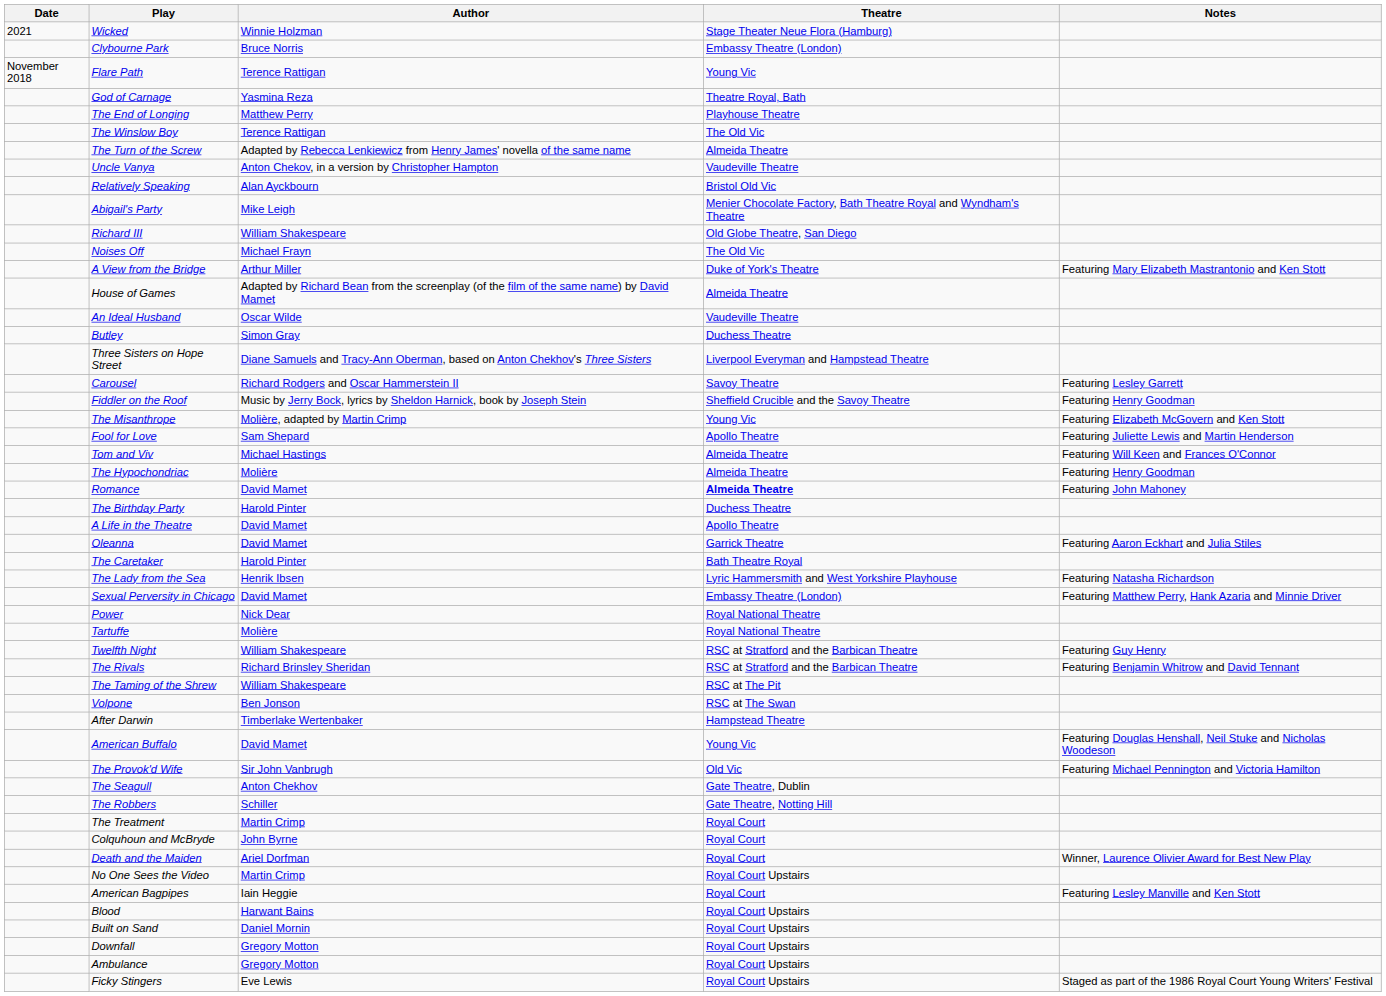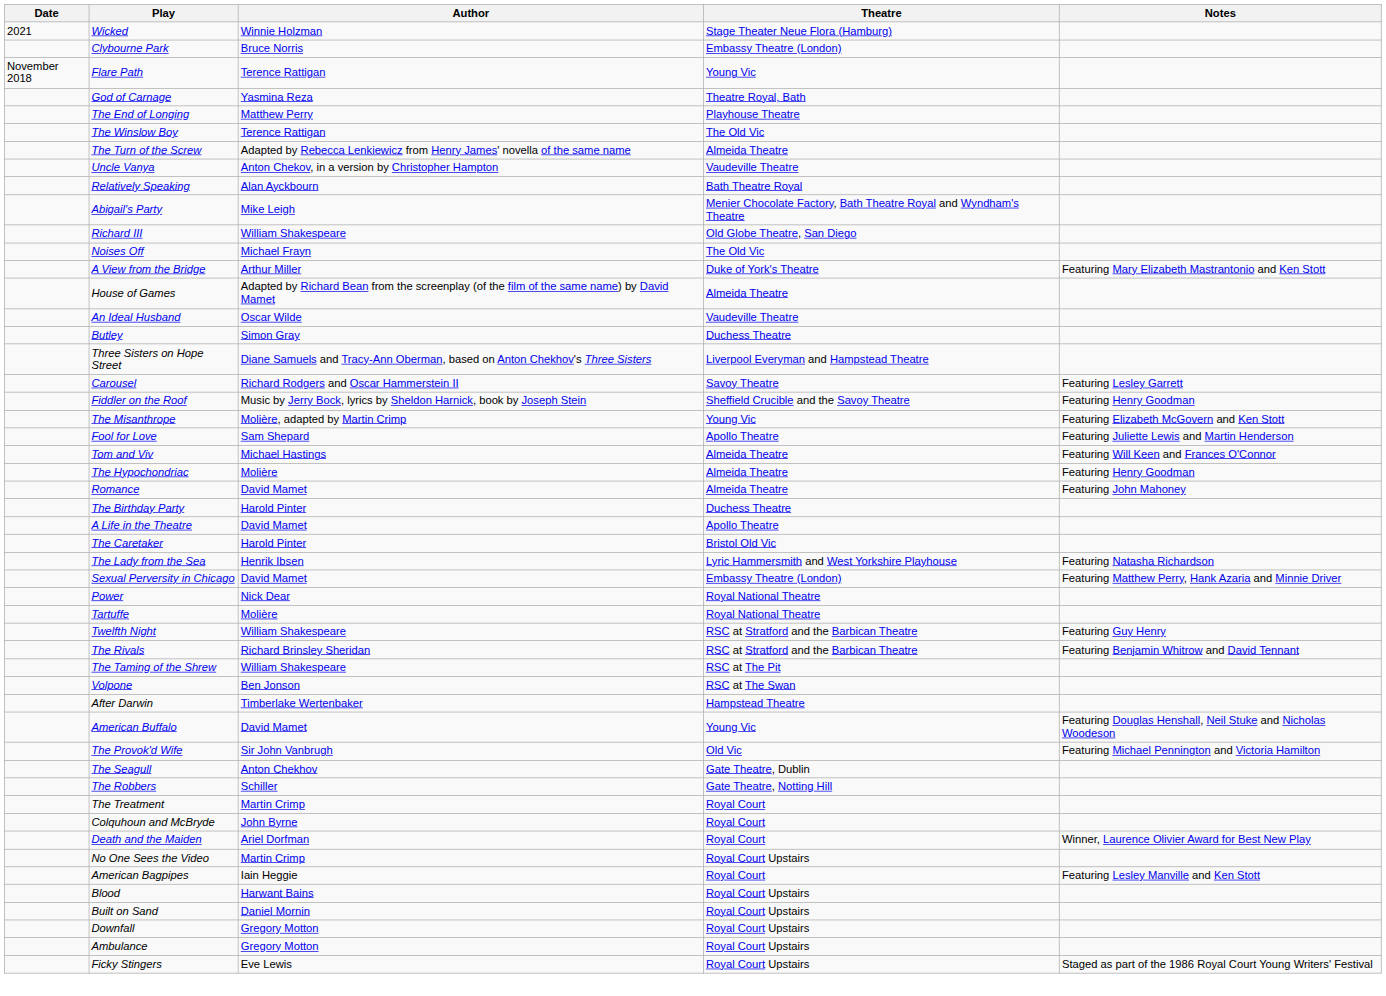 <table class="wikitable sortable" border="1">
 <tr>
 <th scope="col">Date</th>
 <th scope="col">Play</th>
 <th scope="col">Author</th>
 <th scope="col">Theatre</th>
 <th scope="col">Notes</th>
 </tr>
 <tr>
 <td>2021</td>
 <td><em><a href='#'>Wicked</a></em></td>
 <td><a href='#'>Winnie Holzman</a></td>
 <td><a href='#'>Stage Theater Neue Flora (Hamburg)</a></td>
 <td></td>
 </tr>
 <tr>
 <td></td>
 <td><em><a href='#'>Clybourne Park</a></em></td>
 <td><a href='#'>Bruce Norris</a></td>
 <td><a href='#'>Embassy Theatre (London)</a></td>
 <td></td>
 </tr>
 <tr>
 <td>November 2018</td>
 <td><em><a href='#'>Flare Path</a></em></td>
 <td><a href='#'>Terence Rattigan</a></td>
 <td><a href='#'>Young Vic</a></td>
 <td></td>
 </tr>
 <tr>
 <td></td>
 <td><em><a href='#'>God of Carnage</a></em></td>
 <td><a href='#'>Yasmina Reza</a></td>
 <td><a href='#'>Theatre Royal, Bath</a></td>
 <td></td>
 </tr>
 <tr>
 <td></td>
 <td><em><a href='#'>The End of Longing</a></em></td>
 <td><a href='#'>Matthew Perry</a></td>
 <td><a href='#'>Playhouse Theatre</a></td>
 <td></td>
 </tr>
 <tr>
 <td></td>
 <td><em><a href='#'>The Winslow Boy</a></em></td>
 <td><a href='#'>Terence Rattigan</a></td>
 <td><a href='#'>The Old Vic</a></td>
 <td></td>
 </tr>
 <tr>
 <td></td>
 <td><em><a href='#'>The Turn of the Screw</a></em></td>
 <td>Adapted by <a href='#'>Rebecca Lenkiewicz</a> from <a href='#'>Henry James</a>' novella <a href='#'>of the same name</a></td>
 <td><a href='#'>Almeida Theatre</a></td>
 <td></td>
 </tr>
 <tr>
 <td></td>
 <td><em><a href='#'>Uncle Vanya</a></em></td>
 <td><a href='#'>Anton Chekov</a>, in a version by <a href='#'>Christopher Hampton</a></td>
 <td><a href='#'>Vaudeville Theatre</a></td>
 <td></td>
 </tr>
 <tr>
 <td></td>
 <td><em><a href='#'>Relatively Speaking</a></em></td>
 <td><a href='#'>Alan Ayckbourn</a></td>
-<td><a href='#'>Bristol Old Vic</a></td>
+<td><a href='#'>Bath Theatre Royal</a></td>
 <td></td>
 </tr>
 <tr>
 <td></td>
 <td><em><a href='#'>Abigail's Party</a></em></td>
 <td><a href='#'>Mike Leigh</a></td>
 <td><a href='#'>Menier Chocolate Factory</a>, <a href='#'>Bath Theatre Royal</a> and <a href='#'>Wyndham's Theatre</a></td>
 <td></td>
 </tr>
 <tr>
 <td></td>
 <td><em><a href='#'>Richard III</a></em></td>
 <td><a href='#'>William Shakespeare</a></td>
 <td><a href='#'>Old Globe Theatre</a>, <a href='#'>San Diego</a></td>
 <td></td>
 </tr>
 <tr>
 <td></td>
 <td><em><a href='#'>Noises Off</a></em></td>
 <td><a href='#'>Michael Frayn</a></td>
 <td><a href='#'>The Old Vic</a></td>
 <td></td>
 </tr>
 <tr>
 <td></td>
 <td><em><a href='#'>A View from the Bridge</a></em></td>
 <td><a href='#'>Arthur Miller</a></td>
 <td><a href='#'>Duke of York's Theatre</a></td>
 <td> Featuring <a href='#'>Mary Elizabeth Mastrantonio</a> and <a href='#'>Ken Stott</a></td>
 </tr>
 <tr>
 <td></td>
 <td><em>House of Games</em></td>
 <td>Adapted by <a href='#'>Richard Bean</a> from the screenplay (of the <a href='#'>film of the same name</a>) by <a href='#'>David Mamet</a></td>
 <td><a href='#'>Almeida Theatre</a></td>
 <td></td>
 </tr>
 <tr>
 <td></td>
 <td><em><a href='#'>An Ideal Husband</a></em></td>
 <td><a href='#'>Oscar Wilde</a></td>
 <td><a href='#'>Vaudeville Theatre</a></td>
 <td></td>
 </tr>
 <tr>
 <td></td>
 <td><em><a href='#'>Butley</a></em></td>
 <td><a href='#'>Simon Gray</a></td>
 <td><a href='#'>Duchess Theatre</a></td>
 <td></td>
 </tr>
 <tr>
 <td></td>
 <td><em>Three Sisters on Hope Street</em></td>
 <td><a href='#'>Diane Samuels</a> and <a href='#'>Tracy-Ann Oberman</a>, based on <a href='#'>Anton Chekhov</a>'s <em><a href='#'>Three Sisters</a></em></td>
 <td><a href='#'>Liverpool Everyman</a> and <a href='#'>Hampstead Theatre</a></td>
 <td></td>
 </tr>
 <tr>
 <td></td>
 <td><em><a href='#'>Carousel</a></em></td>
 <td><a href='#'>Richard Rodgers</a> and <a href='#'>Oscar Hammerstein II</a></td>
 <td><a href='#'>Savoy Theatre</a></td>
 <td> Featuring <a href='#'>Lesley Garrett</a></td>
 </tr>
 <tr>
 <td></td>
 <td><em><a href='#'>Fiddler on the Roof</a></em></td>
 <td>Music by <a href='#'>Jerry Bock</a>, lyrics by <a href='#'>Sheldon Harnick</a>, book by <a href='#'>Joseph Stein</a></td>
 <td><a href='#'>Sheffield Crucible</a> and the <a href='#'>Savoy Theatre</a></td>
 <td> Featuring <a href='#'>Henry Goodman</a></td>
 </tr>
 <tr>
 <td></td>
 <td><em><a href='#'>The Misanthrope</a></em></td>
 <td><a href='#'>Molière</a>, adapted by <a href='#'>Martin Crimp</a></td>
 <td><a href='#'>Young Vic</a></td>
 <td>Featuring <a href='#'>Elizabeth McGovern</a> and <a href='#'>Ken Stott</a></td>
 </tr>
 <tr>
 <td></td>
 <td><em><a href='#'>Fool for Love</a></em></td>
 <td><a href='#'>Sam Shepard</a></td>
 <td><a href='#'>Apollo Theatre</a></td>
 <td> Featuring <a href='#'>Juliette Lewis</a> and <a href='#'>Martin Henderson</a></td>
 </tr>
 <tr>
 <td></td>
 <td><em><a href='#'>Tom and Viv</a></em></td>
 <td><a href='#'>Michael Hastings</a></td>
 <td><a href='#'>Almeida Theatre</a></td>
 <td> Featuring <a href='#'>Will Keen</a> and <a href='#'>Frances O'Connor</a></td>
 </tr>
 <tr>
 <td></td>
 <td><em><a href='#'>The Hypochondriac</a></em></td>
 <td><a href='#'>Molière</a></td>
 <td><a href='#'>Almeida Theatre</a></td>
 <td> Featuring <a href='#'>Henry Goodman</a></td>
 </tr>
 <tr>
 <td></td>
 <td><em><a href='#'>Romance</a></em></td>
 <td><a href='#'>David Mamet</a></td>
-<td><strong><a href='#'>Almeida Theatre</a></strong></td>
+<td><a href='#'>Almeida Theatre</a></td>
 <td> Featuring <a href='#'>John Mahoney</a></td>
 </tr>
 <tr>
 <td></td>
 <td><em><a href='#'>The Birthday Party</a></em></td>
 <td><a href='#'>Harold Pinter</a></td>
 <td><a href='#'>Duchess Theatre</a></td>
 <td></td>
 </tr>
 <tr>
 <td></td>
 <td><em><a href='#'>A Life in the Theatre</a></em></td>
 <td><a href='#'>David Mamet</a></td>
 <td><a href='#'>Apollo Theatre</a></td>
 <td></td>
 </tr>
 <tr>
 <td></td>
-<td><em><a href='#'>Oleanna</a></em></td>
-<td><a href='#'>David Mamet</a></td>
-<td><a href='#'>Garrick Theatre</a></td>
-<td> Featuring <a href='#'>Aaron Eckhart</a> and <a href='#'>Julia Stiles</a></td>
-</tr>
-<tr>
-<td></td>
 <td><em><a href='#'>The Caretaker</a></em></td>
 <td><a href='#'>Harold Pinter</a></td>
-<td><a href='#'>Bath Theatre Royal</a></td>
+<td><a href='#'>Bristol Old Vic</a></td>
 <td></td>
 </tr>
 <tr>
 <td></td>
 <td><em><a href='#'>The Lady from the Sea</a></em></td>
 <td><a href='#'>Henrik Ibsen</a></td>
 <td><a href='#'>Lyric Hammersmith</a> and <a href='#'>West Yorkshire Playhouse</a></td>
 <td> Featuring <a href='#'>Natasha Richardson</a></td>
 </tr>
 <tr>
 <td></td>
 <td><em><a href='#'>Sexual Perversity in Chicago</a></em></td>
 <td><a href='#'>David Mamet</a></td>
 <td><a href='#'>Embassy Theatre (London)</a></td>
 <td> Featuring <a href='#'>Matthew Perry</a>, <a href='#'>Hank Azaria</a> and <a href='#'>Minnie Driver</a></td>
 </tr>
 <tr>
 <td></td>
 <td><em><a href='#'>Power</a></em></td>
 <td><a href='#'>Nick Dear</a></td>
 <td><a href='#'>Royal National Theatre</a></td>
 <td></td>
 </tr>
 <tr>
 <td></td>
 <td><em><a href='#'>Tartuffe</a></em></td>
 <td><a href='#'>Molière</a></td>
 <td><a href='#'>Royal National Theatre</a></td>
 <td></td>
 </tr>
 <tr>
 <td></td>
 <td><em><a href='#'>Twelfth Night</a></em></td>
 <td><a href='#'>William Shakespeare</a></td>
 <td><a href='#'>RSC</a> at <a href='#'>Stratford</a> and the <a href='#'>Barbican Theatre</a></td>
 <td> Featuring <a href='#'>Guy Henry</a></td>
 </tr>
 <tr>
 <td></td>
 <td><em><a href='#'>The Rivals</a></em></td>
 <td><a href='#'>Richard Brinsley Sheridan</a></td>
 <td><a href='#'>RSC</a> at <a href='#'>Stratford</a> and the <a href='#'>Barbican Theatre</a></td>
 <td> Featuring <a href='#'>Benjamin Whitrow</a> and <a href='#'>David Tennant</a></td>
 </tr>
 <tr>
 <td></td>
 <td><em><a href='#'>The Taming of the Shrew</a></em></td>
 <td><a href='#'>William Shakespeare</a></td>
 <td><a href='#'>RSC</a> at <a href='#'>The Pit</a></td>
 <td></td>
 </tr>
 <tr>
 <td></td>
 <td><em><a href='#'>Volpone</a></em></td>
 <td><a href='#'>Ben Jonson</a></td>
 <td><a href='#'>RSC</a> at <a href='#'>The Swan</a></td>
 <td></td>
 </tr>
 <tr>
 <td></td>
 <td><em>After Darwin</em></td>
 <td><a href='#'>Timberlake Wertenbaker</a></td>
 <td><a href='#'>Hampstead Theatre</a></td>
 <td></td>
 </tr>
 <tr>
 <td></td>
 <td><em><a href='#'>American Buffalo</a></em></td>
 <td><a href='#'>David Mamet</a></td>
 <td><a href='#'>Young Vic</a></td>
 <td> Featuring <a href='#'>Douglas Henshall</a>, <a href='#'>Neil Stuke</a> and <a href='#'>Nicholas Woodeson</a></td>
 </tr>
 <tr>
 <td></td>
 <td><em><a href='#'>The Provok'd Wife</a></em></td>
 <td><a href='#'>Sir John Vanbrugh</a></td>
 <td><a href='#'>Old Vic</a></td>
 <td> Featuring <a href='#'>Michael Pennington</a> and <a href='#'>Victoria Hamilton</a></td>
 </tr>
 <tr>
 <td></td>
 <td><em><a href='#'>The Seagull</a></em></td>
 <td><a href='#'>Anton Chekhov</a></td>
 <td><a href='#'>Gate Theatre</a>, Dublin</td>
 <td></td>
 </tr>
 <tr>
 <td></td>
 <td><em><a href='#'>The Robbers</a></em></td>
 <td><a href='#'>Schiller</a></td>
 <td><a href='#'>Gate Theatre</a>, <a href='#'>Notting Hill</a></td>
 <td></td>
 </tr>
 <tr>
 <td></td>
 <td><em>The Treatment</em></td>
 <td><a href='#'>Martin Crimp</a></td>
 <td><a href='#'>Royal Court</a></td>
 <td></td>
 </tr>
 <tr>
 <td></td>
 <td><em>Colquhoun and McBryde</em></td>
 <td><a href='#'>John Byrne</a></td>
 <td><a href='#'>Royal Court</a></td>
 <td></td>
 </tr>
 <tr>
 <td></td>
 <td><em><a href='#'>Death and the Maiden</a></em></td>
 <td><a href='#'>Ariel Dorfman</a></td>
 <td><a href='#'>Royal Court</a></td>
 <td> Winner, <a href='#'>Laurence Olivier Award for Best New Play</a></td>
 </tr>
 <tr>
 <td></td>
 <td><em>No One Sees the Video</em></td>
 <td><a href='#'>Martin Crimp</a></td>
 <td><a href='#'>Royal Court</a> Upstairs</td>
 <td></td>
 </tr>
 <tr>
 <td></td>
 <td><em>American Bagpipes</em></td>
 <td>Iain Heggie</td>
 <td><a href='#'>Royal Court</a></td>
 <td> Featuring <a href='#'>Lesley Manville</a> and <a href='#'>Ken Stott</a></td>
 </tr>
 <tr>
 <td></td>
 <td><em>Blood</em></td>
 <td><a href='#'>Harwant Bains</a></td>
 <td><a href='#'>Royal Court</a> Upstairs</td>
 <td></td>
 </tr>
 <tr>
 <td></td>
 <td><em>Built on Sand</em></td>
 <td><a href='#'>Daniel Mornin</a></td>
 <td><a href='#'>Royal Court</a> Upstairs</td>
 <td></td>
 </tr>
 <tr>
 <td></td>
 <td><em>Downfall</em></td>
 <td><a href='#'>Gregory Motton</a></td>
 <td><a href='#'>Royal Court</a> Upstairs</td>
 <td></td>
 </tr>
 <tr>
 <td></td>
 <td><em>Ambulance</em></td>
 <td><a href='#'>Gregory Motton</a></td>
 <td><a href='#'>Royal Court</a> Upstairs</td>
 <td></td>
 </tr>
 <tr>
 <td></td>
 <td><em>Ficky Stingers</em></td>
 <td>Eve Lewis</td>
 <td><a href='#'>Royal Court</a> Upstairs</td>
 <td> Staged as part of the 1986 Royal Court Young Writers' Festival</td>
 </tr>
 </table>
